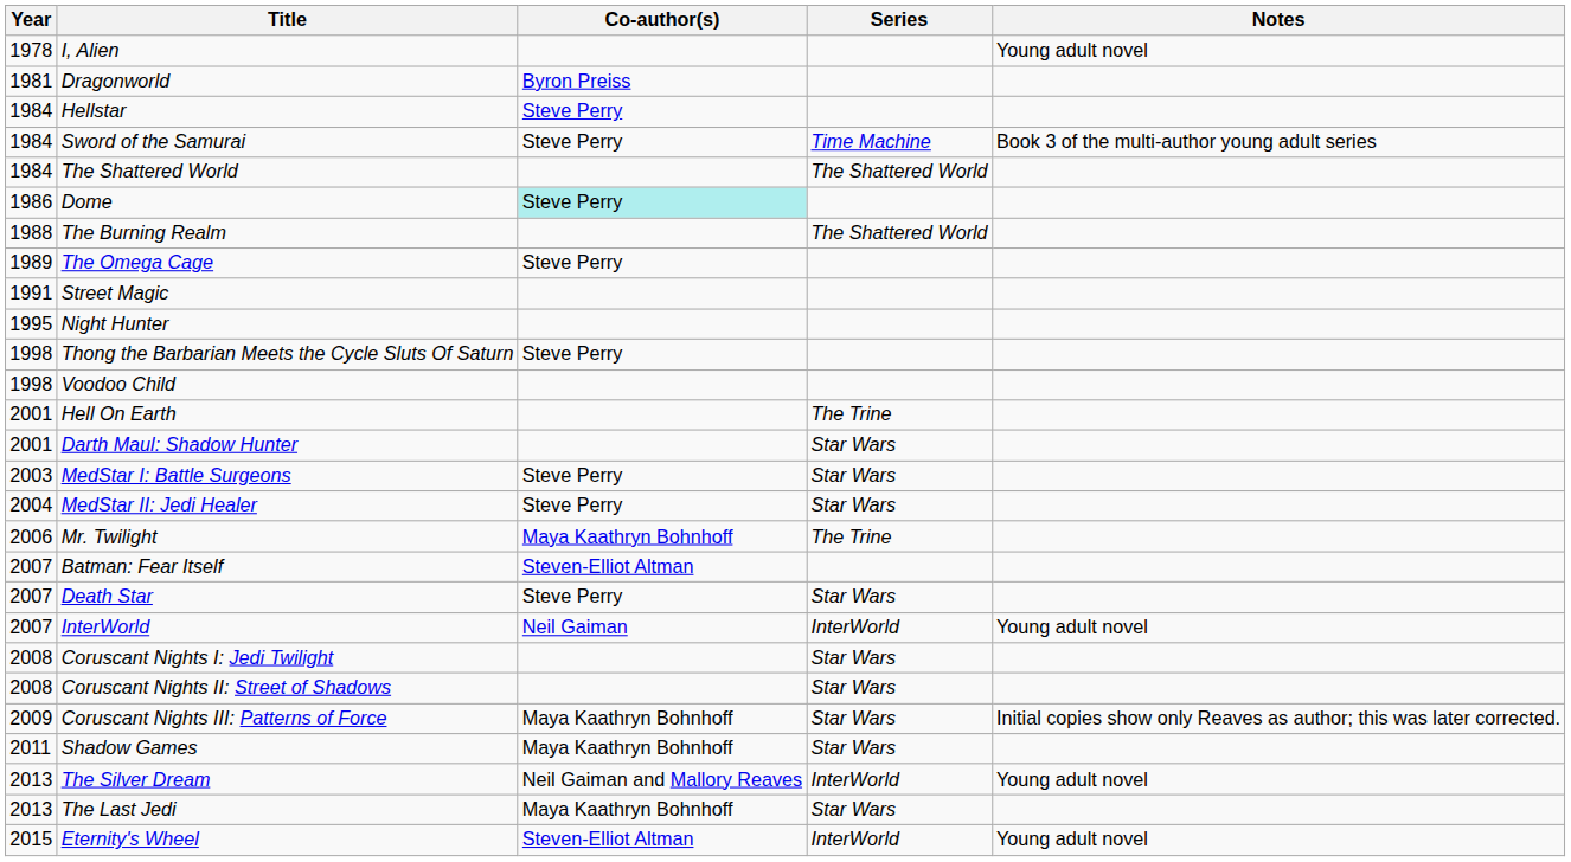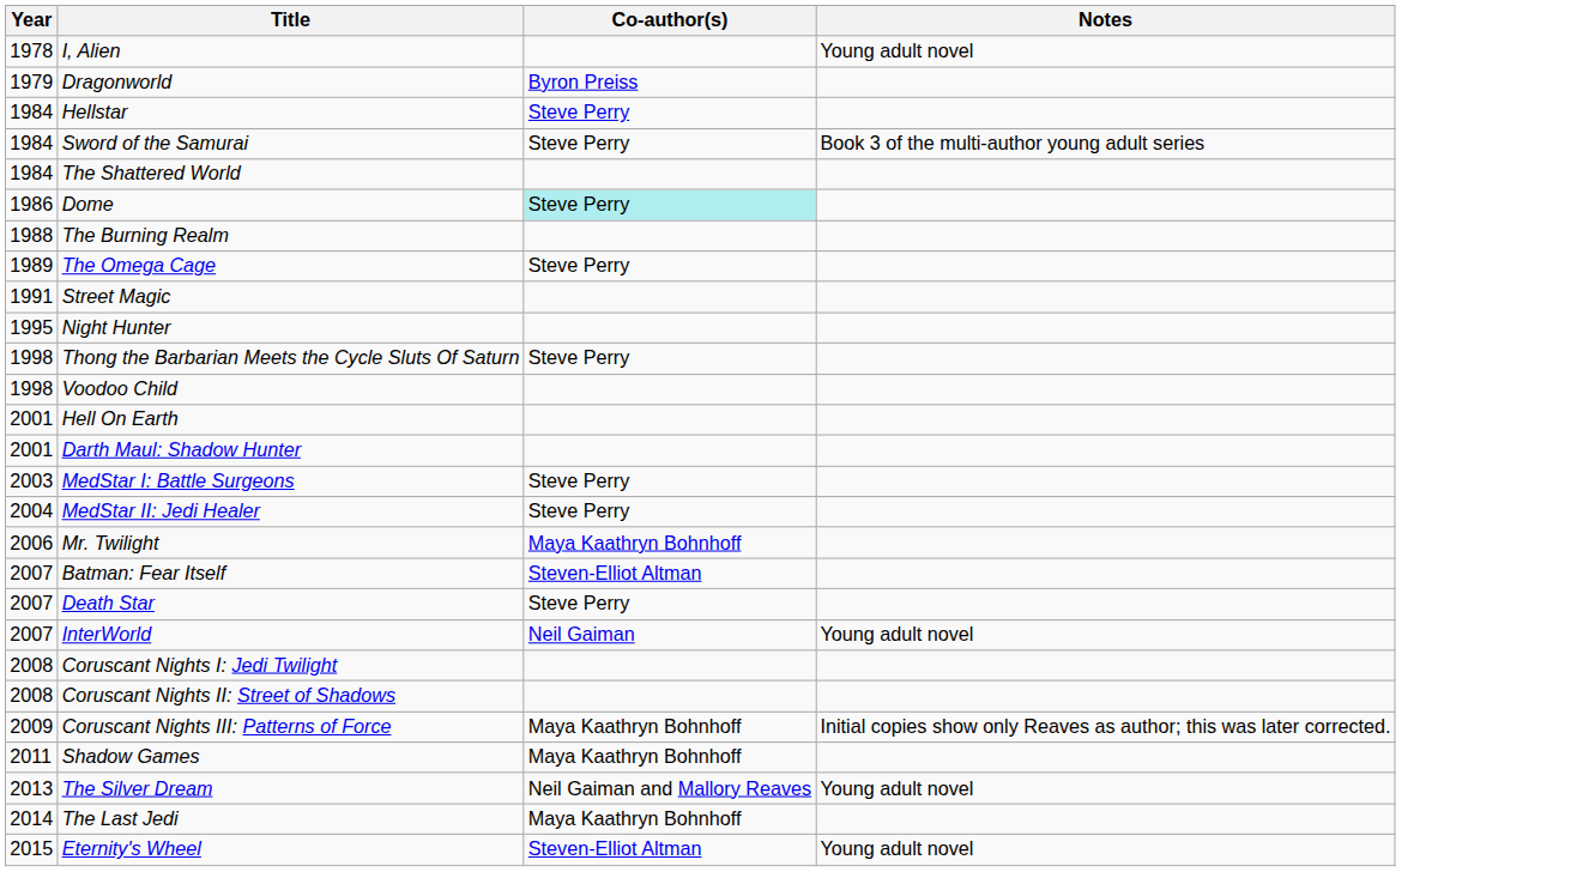 <table class="wikitable sortable">
 <tr>
 <th>Year</th>
 <th>Title</th>
 <th>Co-author(s)</th>
-<th>Series</th>
 <th>Notes</th>
 </tr>
 <tr>
 <td>1978</td>
 <td><em>I, Alien</em></td>
 <td></td>
-<td></td>
 <td>Young adult novel</td>
 </tr>
 <tr>
-<td>1981</td>
+<td>1979</td>
 <td><em>Dragonworld</em></td>
 <td><a href='#'>Byron Preiss</a></td>
-<td></td>
 <td></td>
 </tr>
 <tr>
 <td>1984</td>
 <td><em>Hellstar</em></td>
 <td><a href='#'>Steve Perry</a></td>
 <td></td>
-<td></td>
 </tr>
 <tr>
 <td>1984</td>
 <td><em>Sword of the Samurai</em></td>
 <td>Steve Perry</td>
-<td><em><a href='#'>Time Machine</a></em></td>
 <td>Book 3 of the multi-author young adult series</td>
 </tr>
 <tr>
 <td>1984</td>
 <td><em>The Shattered World</em></td>
 <td></td>
-<td><em>The Shattered World</em></td>
 <td></td>
 </tr>
 <tr>
 <td>1986</td>
 <td><em>Dome</em></td>
 <td style="background: paleturquoise;">Steve Perry</td>
 <td></td>
-<td></td>
 </tr>
 <tr>
 <td>1988</td>
 <td><em>The Burning Realm</em></td>
 <td></td>
-<td><em>The Shattered World</em></td>
 <td></td>
 </tr>
 <tr>
 <td>1989</td>
 <td><em><a href='#'>The Omega Cage</a></em></td>
 <td>Steve Perry</td>
 <td></td>
-<td></td>
 </tr>
 <tr>
 <td>1991</td>
 <td><em>Street Magic</em></td>
-<td></td>
 <td></td>
 <td></td>
 </tr>
 <tr>
 <td>1995</td>
 <td><em>Night Hunter</em></td>
 <td></td>
 <td></td>
-<td></td>
 </tr>
 <tr>
 <td>1998</td>
 <td><em>Thong the Barbarian Meets the Cycle Sluts Of Saturn</em></td>
 <td>Steve Perry</td>
-<td></td>
 <td></td>
 </tr>
 <tr>
 <td>1998</td>
 <td><em>Voodoo Child</em></td>
 <td></td>
 <td></td>
-<td></td>
 </tr>
 <tr>
 <td>2001</td>
 <td><em>Hell On Earth</em></td>
 <td></td>
-<td><em>The Trine</em></td>
 <td></td>
 </tr>
 <tr>
 <td>2001</td>
 <td><em><a href='#'>Darth Maul: Shadow Hunter</a></em></td>
 <td></td>
-<td><em>Star Wars</em></td>
 <td></td>
 </tr>
 <tr>
 <td>2003</td>
 <td><em><a href='#'>MedStar I: Battle Surgeons</a></em></td>
 <td>Steve Perry</td>
-<td><em>Star Wars</em></td>
 <td></td>
 </tr>
 <tr>
 <td>2004</td>
 <td><em><a href='#'>MedStar II: Jedi Healer</a></em></td>
 <td>Steve Perry</td>
-<td><em>Star Wars</em></td>
 <td></td>
 </tr>
 <tr>
 <td>2006</td>
 <td><em>Mr. Twilight</em></td>
 <td><a href='#'>Maya Kaathryn Bohnhoff</a></td>
-<td><em>The Trine</em></td>
 <td></td>
 </tr>
 <tr>
 <td>2007</td>
 <td><em>Batman: Fear Itself</em></td>
 <td><a href='#'>Steven-Elliot Altman</a></td>
 <td></td>
-<td></td>
 </tr>
 <tr>
 <td>2007</td>
 <td><em><a href='#'>Death Star</a></em></td>
 <td>Steve Perry</td>
-<td><em>Star Wars</em></td>
 <td></td>
 </tr>
 <tr>
 <td>2007</td>
 <td><em><a href='#'>InterWorld</a></em></td>
 <td><a href='#'>Neil Gaiman</a></td>
-<td><em>InterWorld</em></td>
 <td>Young adult novel</td>
 </tr>
 <tr>
 <td>2008</td>
 <td><em>Coruscant Nights I: <a href='#'>Jedi Twilight</a></em></td>
 <td></td>
-<td><em>Star Wars</em></td>
 <td></td>
 </tr>
 <tr>
 <td>2008</td>
 <td><em>Coruscant Nights II: <a href='#'>Street of Shadows</a></em></td>
 <td></td>
-<td><em>Star Wars</em></td>
 <td></td>
 </tr>
 <tr>
 <td>2009</td>
 <td><em>Coruscant Nights III: <a href='#'>Patterns of Force</a></em></td>
 <td>Maya Kaathryn Bohnhoff</td>
-<td><em>Star Wars</em></td>
 <td>Initial copies show only Reaves as author; this was later corrected.</td>
 </tr>
 <tr>
 <td>2011</td>
 <td><em>Shadow Games</em></td>
 <td>Maya Kaathryn Bohnhoff</td>
-<td><em>Star Wars</em></td>
 <td></td>
 </tr>
 <tr>
 <td>2013</td>
 <td><em><a href='#'>The Silver Dream</a></em></td>
 <td>Neil Gaiman and <a href='#'>Mallory Reaves</a></td>
-<td><em>InterWorld</em></td>
 <td>Young adult novel</td>
 </tr>
 <tr>
-<td>2013</td>
+<td>2014</td>
 <td><em>The Last Jedi</em></td>
 <td>Maya Kaathryn Bohnhoff</td>
-<td><em>Star Wars</em></td>
 <td></td>
 </tr>
 <tr>
 <td>2015</td>
 <td><em><a href='#'>Eternity's Wheel</a></em></td>
 <td><a href='#'>Steven-Elliot Altman</a></td>
-<td><em>InterWorld</em></td>
 <td>Young adult novel</td>
 </tr>
 </table>
